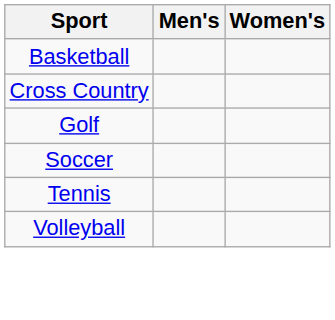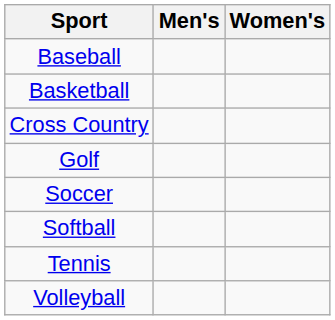 <table class="wikitable" style="margin:auto; text-align:center">
 <tr>
 <th>Sport</th>
 <th>Men's</th>
 <th>Women's</th>
+</tr>
+<tr>
+<td><a href='#'>Baseball</a></td>
+<td></td>
+<td></td>
 </tr>
 <tr>
 <td><a href='#'>Basketball</a></td>
 <td></td>
 <td></td>
 </tr>
 <tr>
 <td><a href='#'>Cross Country</a></td>
 <td></td>
 <td></td>
 </tr>
 <tr>
 <td><a href='#'>Golf</a></td>
 <td></td>
 <td></td>
 </tr>
 <tr>
 <td><a href='#'>Soccer</a></td>
 <td></td>
 <td></td>
 </tr>
 <tr>
+<td><a href='#'>Softball</a></td>
+<td></td>
+<td></td>
+</tr>
+<tr>
 <td><a href='#'>Tennis</a></td>
 <td></td>
 <td></td>
 </tr>
 <tr>
 <td><a href='#'>Volleyball</a></td>
 <td></td>
 <td></td>
 </tr>
 </table>
